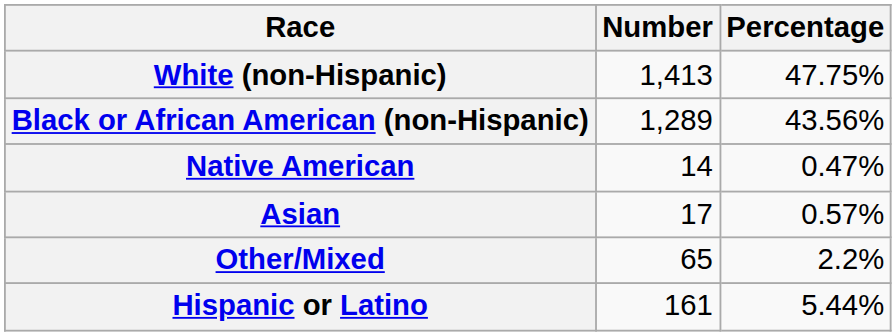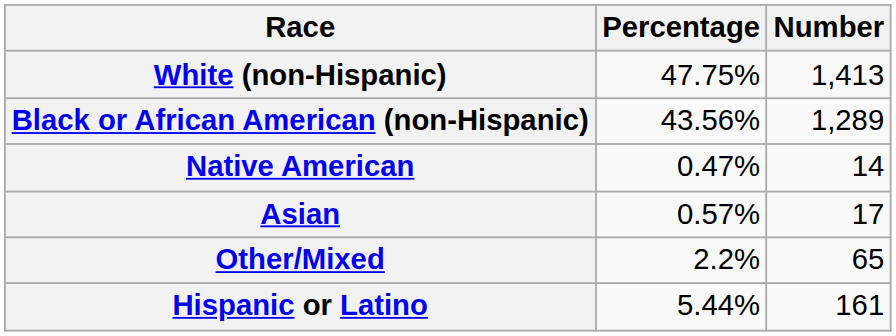 <table class="wikitable" style="text-align:right">
 <tr>
 <th scope="col">Race</th>
+<th scope="col">Percentage</th>
 <th scope="col">Number</th>
-<th scope="col">Percentage</th>
 </tr>
 <tr>
 <th scope="row"><a href='#'>White</a> (non-Hispanic)</th>
+<td>47.75%</td>
 <td>1,413</td>
-<td>47.75%</td>
 </tr>
 <tr>
 <th scope="row"><a href='#'>Black or African American</a> (non-Hispanic)</th>
+<td>43.56%</td>
 <td>1,289</td>
-<td>43.56%</td>
 </tr>
 <tr>
 <th scope="row"><a href='#'>Native American</a></th>
+<td>0.47%</td>
 <td>14</td>
-<td>0.47%</td>
 </tr>
 <tr>
 <th scope="row"><a href='#'>Asian</a></th>
+<td>0.57%</td>
 <td>17</td>
-<td>0.57%</td>
 </tr>
 <tr>
 <th scope="row"><a href='#'>Other/Mixed</a></th>
+<td>2.2%</td>
 <td>65</td>
-<td>2.2%</td>
 </tr>
 <tr>
 <th scope="row"><a href='#'>Hispanic</a> or <a href='#'>Latino</a></th>
+<td>5.44%</td>
 <td>161</td>
-<td>5.44%</td>
 </tr>
 </table>
